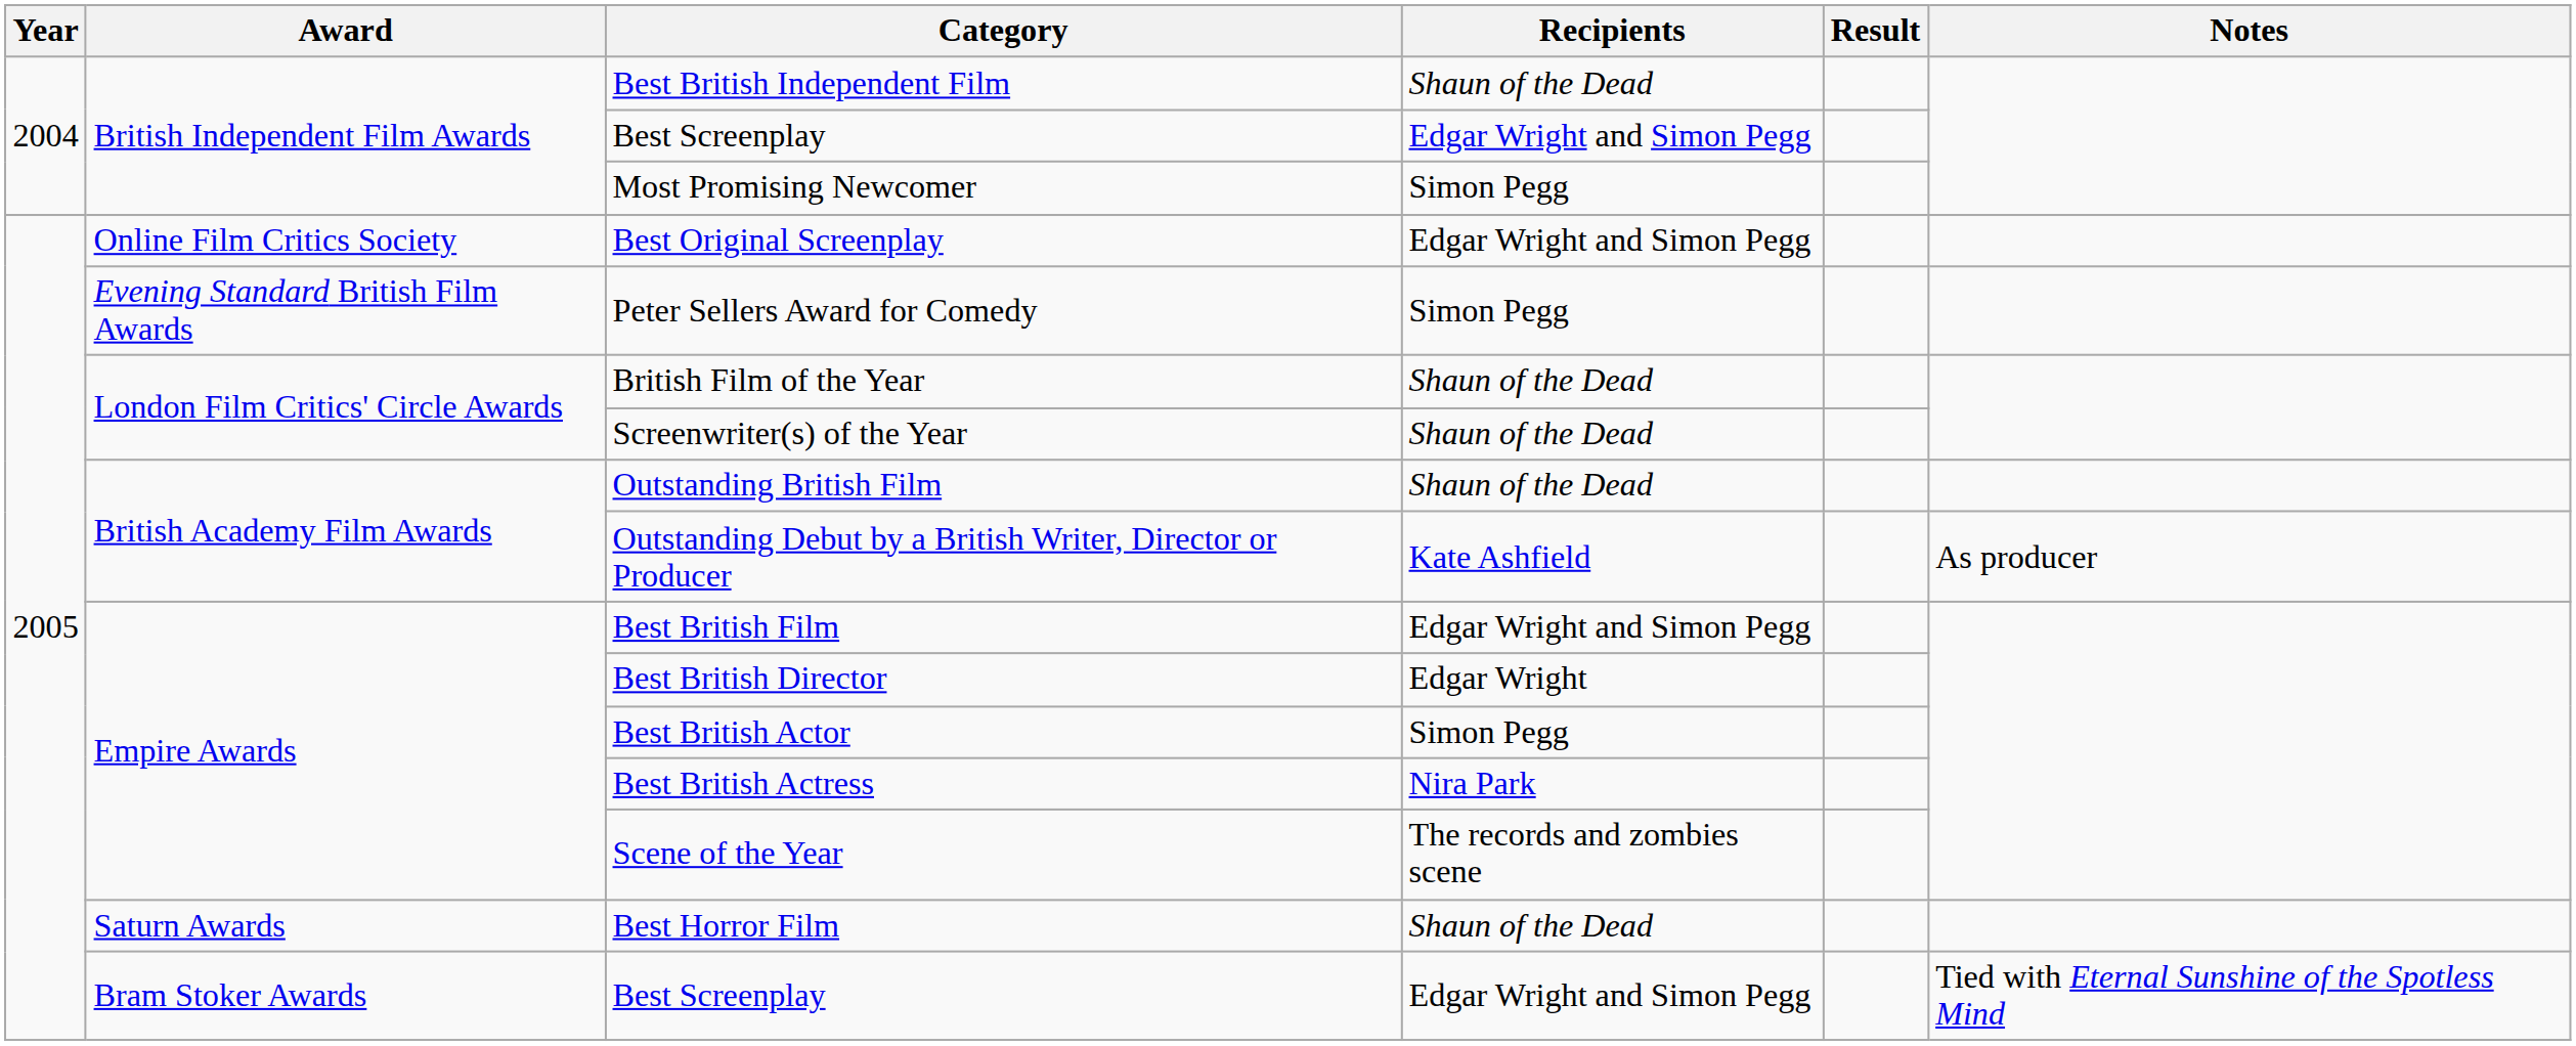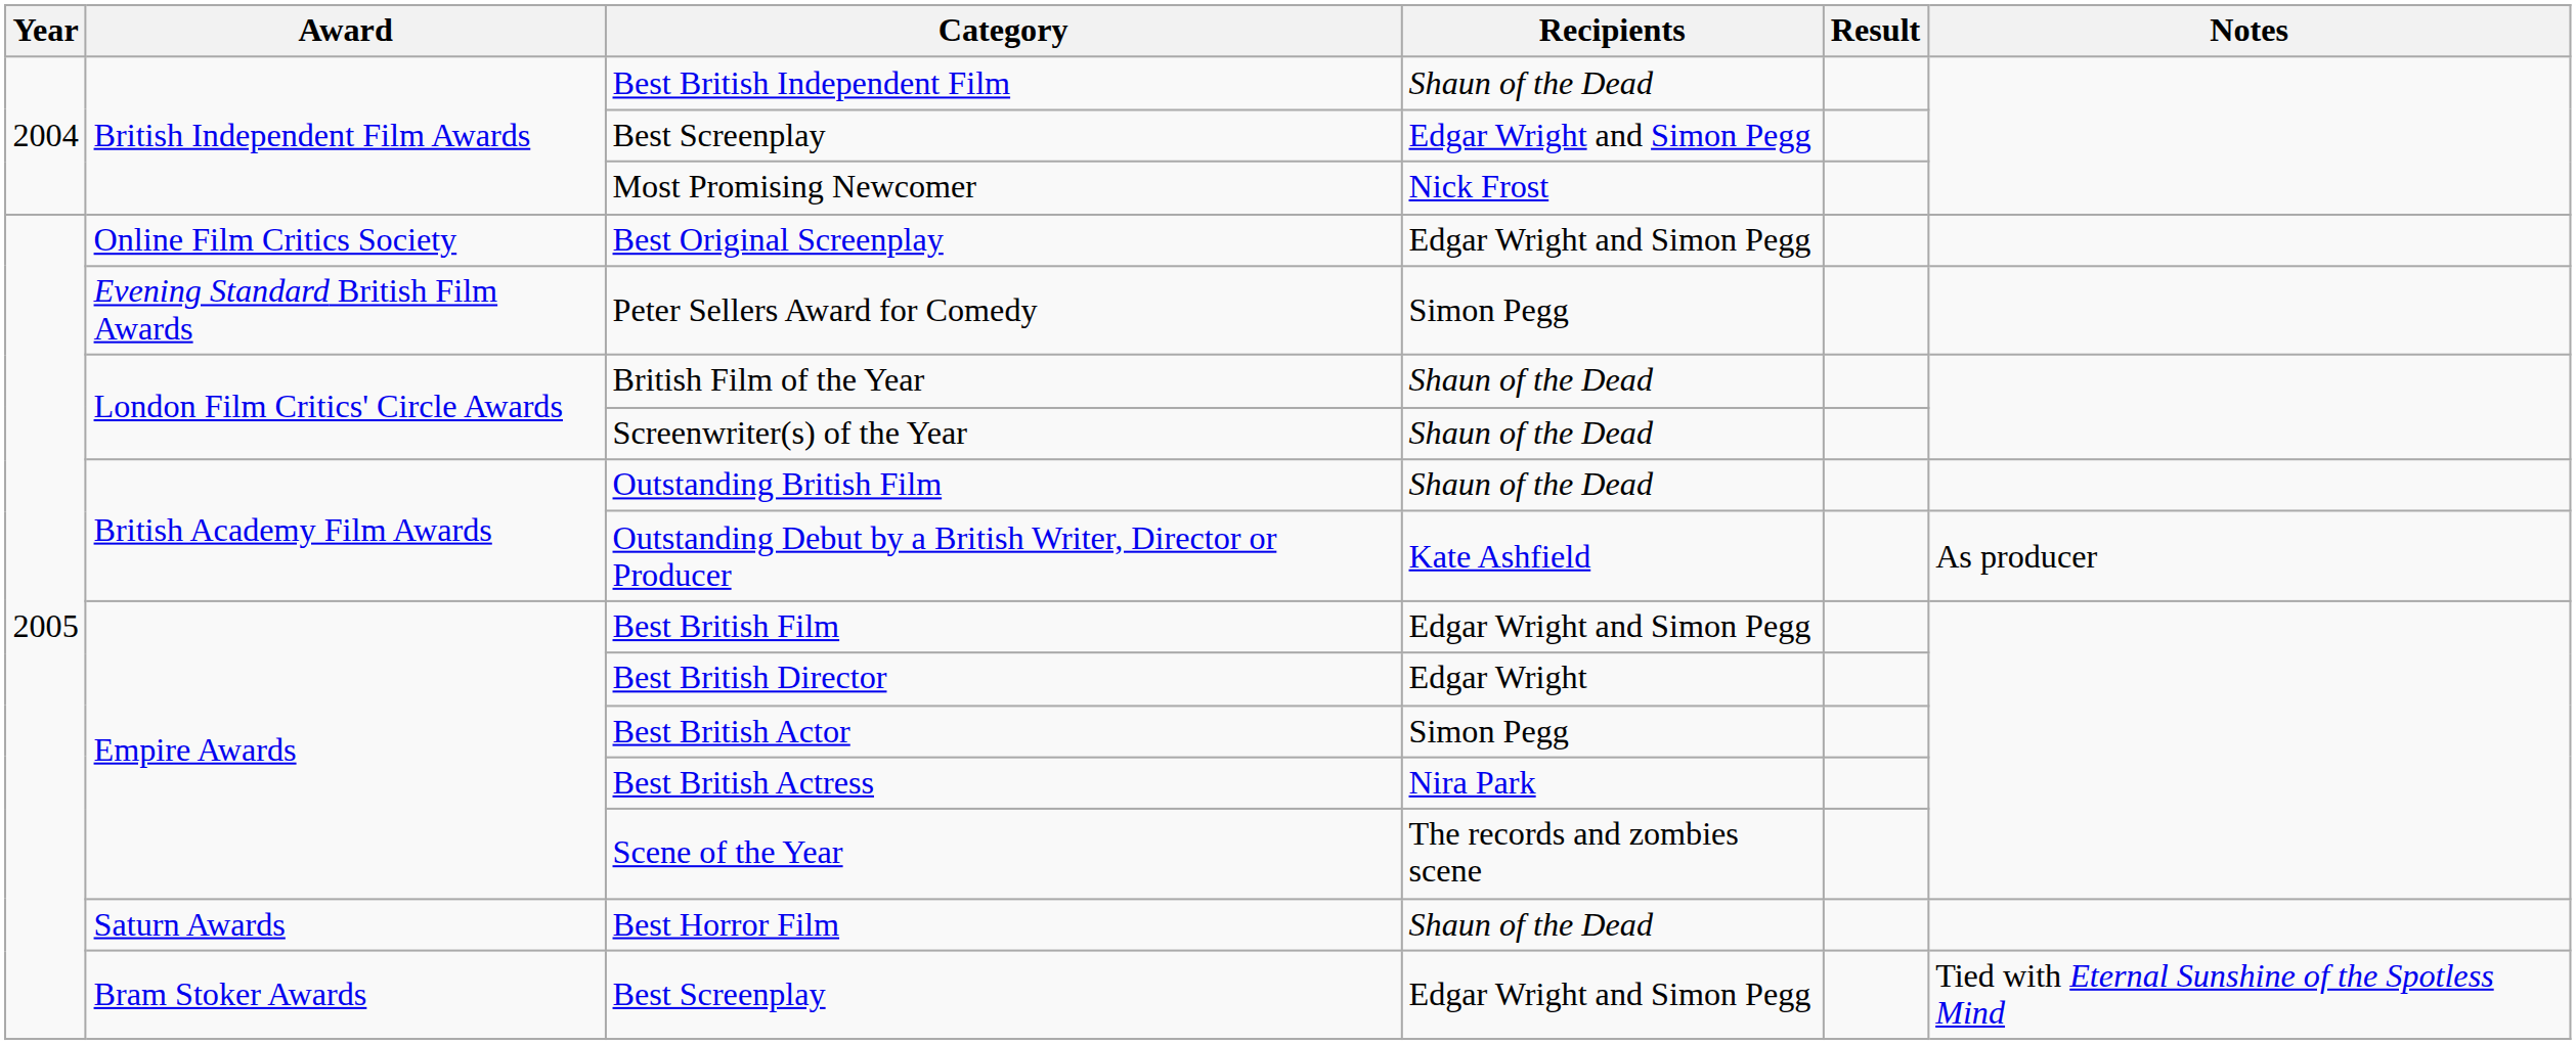 <table class="wikitable sortable">
 <tr>
 <th scope="col">Year</th>
 <th scope="col">Award</th>
 <th scope="col">Category</th>
 <th scope="col">Recipients</th>
 <th scope="col">Result</th>
 <th scope="col">Notes</th>
 </tr>
 <tr>
 <td rowspan="3">2004</td>
 <td rowspan="3"><a href='#'>British Independent Film Awards</a></td>
 <td><a href='#'>Best British Independent Film</a></td>
 <td><em>Shaun of the Dead</em></td>
 <td></td>
 <td rowspan="3"></td>
 </tr>
 <tr>
 <td>Best Screenplay</td>
 <td><a href='#'>Edgar Wright</a> and <a href='#'>Simon Pegg</a></td>
 <td></td>
 </tr>
 <tr>
 <td>Most Promising Newcomer</td>
-<td>Simon Pegg</td>
+<td><a href='#'>Nick Frost</a></td>
 <td></td>
 </tr>
 <tr>
 <td rowspan="13">2005</td>
 <td><a href='#'>Online Film Critics Society</a></td>
 <td><a href='#'>Best Original Screenplay</a></td>
 <td>Edgar Wright and Simon Pegg</td>
 <td></td>
 <td></td>
 </tr>
 <tr>
 <td><a href='#'><em>Evening Standard</em> British Film Awards</a></td>
 <td>Peter Sellers Award for Comedy</td>
 <td>Simon Pegg</td>
 <td></td>
 <td></td>
 </tr>
 <tr>
 <td rowspan="2"><a href='#'>London Film Critics' Circle Awards</a></td>
 <td>British Film of the Year</td>
 <td><em>Shaun of the Dead</em></td>
 <td></td>
 <td rowspan="2"></td>
 </tr>
 <tr>
 <td>Screenwriter(s) of the Year</td>
 <td><em>Shaun of the Dead</em></td>
 <td></td>
 </tr>
 <tr>
 <td rowspan="2"><a href='#'>British Academy Film Awards</a></td>
 <td><a href='#'>Outstanding British Film</a></td>
 <td><em>Shaun of the Dead</em></td>
 <td></td>
 <td></td>
 </tr>
 <tr>
 <td><a href='#'>Outstanding Debut by a British Writer, Director or Producer</a></td>
 <td><a href='#'>Kate Ashfield</a></td>
 <td></td>
 <td>As producer</td>
 </tr>
 <tr>
 <td rowspan="5"><a href='#'>Empire Awards</a></td>
 <td><a href='#'>Best British Film</a></td>
 <td>Edgar Wright and Simon Pegg</td>
 <td></td>
 <td rowspan="5"></td>
 </tr>
 <tr>
 <td><a href='#'>Best British Director</a></td>
 <td>Edgar Wright</td>
 <td></td>
 </tr>
 <tr>
 <td><a href='#'>Best British Actor</a></td>
 <td>Simon Pegg</td>
 <td></td>
 </tr>
 <tr>
 <td><a href='#'>Best British Actress</a></td>
 <td><a href='#'>Nira Park</a></td>
 <td></td>
 </tr>
 <tr>
 <td><a href='#'>Scene of the Year</a></td>
 <td>The records and zombies scene</td>
 <td></td>
 </tr>
 <tr>
 <td><a href='#'>Saturn Awards</a></td>
 <td><a href='#'>Best Horror Film</a></td>
 <td><em>Shaun of the Dead</em></td>
 <td></td>
 <td></td>
 </tr>
 <tr>
 <td><a href='#'>Bram Stoker Awards</a></td>
 <td><a href='#'>Best Screenplay</a></td>
 <td>Edgar Wright and Simon Pegg</td>
 <td></td>
 <td>Tied with <em><a href='#'>Eternal Sunshine of the Spotless Mind</a></em></td>
 </tr>
 </table>
